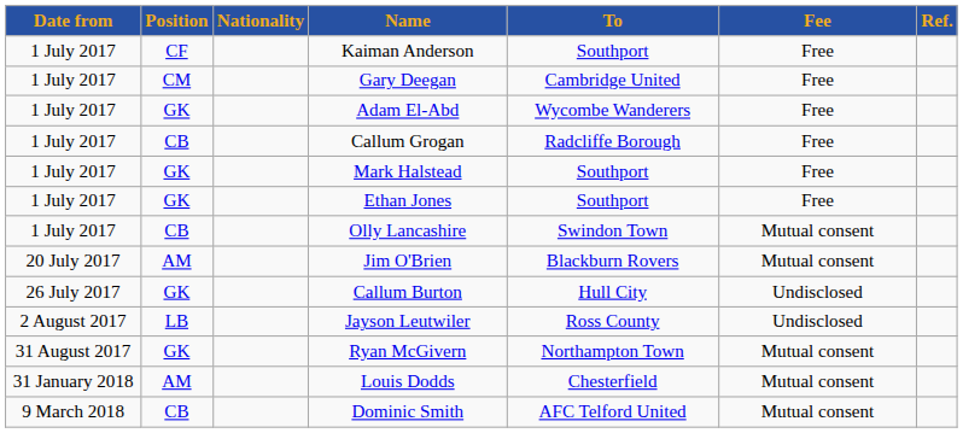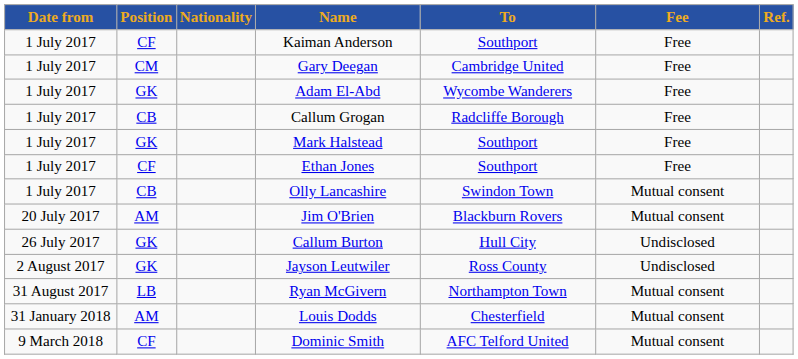 <table class="wikitable"  style="text-align:center; font-size:90%; ">
 <tr>
 <th style="background:#2751A3; color:#EEAB1F; width:100px;">Date from</th>
 <th style="background:#2751A3; color:#EEAB1F; width:50px;">Position</th>
 <th style="background:#2751A3; color:#EEAB1F; width:50px;">Nationality</th>
 <th style="background:#2751A3; color:#EEAB1F; width:150px;">Name</th>
 <th style="background:#2751A3; color:#EEAB1F; width:160px;">To</th>
 <th style="background:#2751A3; color:#EEAB1F; width:150px;">Fee</th>
 <th style="background:#2751A3; color:#EEAB1F; width:25px;">Ref.</th>
 </tr>
 <tr>
 <td>1 July 2017</td>
 <td><a href='#'>CF</a></td>
 <td></td>
 <td>Kaiman Anderson</td>
 <td><a href='#'>Southport</a></td>
 <td>Free</td>
 <td></td>
 </tr>
 <tr>
 <td>1 July 2017</td>
 <td><a href='#'>CM</a></td>
 <td></td>
 <td><a href='#'>Gary Deegan</a></td>
 <td><a href='#'>Cambridge United</a></td>
 <td>Free</td>
 <td></td>
 </tr>
 <tr>
 <td>1 July 2017</td>
 <td><a href='#'>GK</a></td>
 <td></td>
 <td><a href='#'>Adam El-Abd</a></td>
 <td><a href='#'>Wycombe Wanderers</a></td>
 <td>Free</td>
 <td></td>
 </tr>
 <tr>
 <td>1 July 2017</td>
 <td><a href='#'>CB</a></td>
 <td></td>
 <td>Callum Grogan</td>
 <td><a href='#'>Radcliffe Borough</a></td>
 <td>Free</td>
 <td></td>
 </tr>
 <tr>
 <td>1 July 2017</td>
 <td><a href='#'>GK</a></td>
 <td></td>
 <td><a href='#'>Mark Halstead</a></td>
 <td><a href='#'>Southport</a></td>
 <td>Free</td>
 <td></td>
 </tr>
 <tr>
 <td>1 July 2017</td>
-<td><a href='#'>GK</a></td>
+<td><a href='#'>CF</a></td>
 <td></td>
 <td><a href='#'>Ethan Jones</a></td>
 <td><a href='#'>Southport</a></td>
 <td>Free</td>
 <td></td>
 </tr>
 <tr>
 <td>1 July 2017</td>
 <td><a href='#'>CB</a></td>
 <td></td>
 <td><a href='#'>Olly Lancashire</a></td>
 <td><a href='#'>Swindon Town</a></td>
 <td>Mutual consent</td>
 <td></td>
 </tr>
 <tr>
 <td>20 July 2017</td>
 <td><a href='#'>AM</a></td>
 <td></td>
 <td><a href='#'>Jim O'Brien</a></td>
 <td><a href='#'>Blackburn Rovers</a></td>
 <td>Mutual consent</td>
 <td></td>
 </tr>
 <tr>
 <td>26 July 2017</td>
 <td><a href='#'>GK</a></td>
 <td></td>
 <td><a href='#'>Callum Burton</a></td>
 <td><a href='#'>Hull City</a></td>
 <td>Undisclosed</td>
 <td></td>
 </tr>
 <tr>
 <td>2 August 2017</td>
-<td><a href='#'>LB</a></td>
+<td><a href='#'>GK</a></td>
 <td></td>
 <td><a href='#'>Jayson Leutwiler</a></td>
 <td> <a href='#'>Ross County</a></td>
 <td>Undisclosed</td>
 <td></td>
 </tr>
 <tr>
 <td>31 August 2017</td>
-<td><a href='#'>GK</a></td>
+<td><a href='#'>LB</a></td>
 <td></td>
 <td><a href='#'>Ryan McGivern</a></td>
 <td><a href='#'>Northampton Town</a></td>
 <td>Mutual consent</td>
 <td></td>
 </tr>
 <tr>
 <td>31 January 2018</td>
 <td><a href='#'>AM</a></td>
 <td></td>
 <td><a href='#'>Louis Dodds</a></td>
 <td><a href='#'>Chesterfield</a></td>
 <td>Mutual consent</td>
 <td></td>
 </tr>
 <tr>
 <td>9 March 2018</td>
-<td><a href='#'>CB</a></td>
+<td><a href='#'>CF</a></td>
 <td></td>
 <td><a href='#'>Dominic Smith</a></td>
 <td><a href='#'>AFC Telford United</a></td>
 <td>Mutual consent</td>
 <td></td>
 </tr>
 </table>
